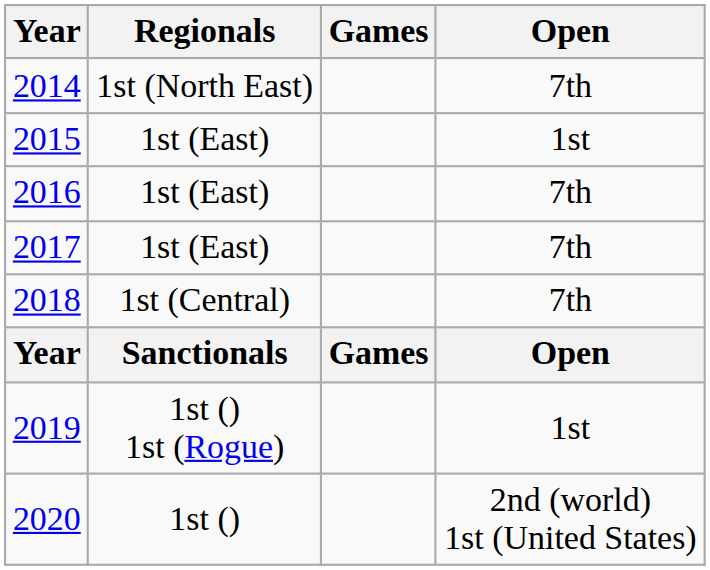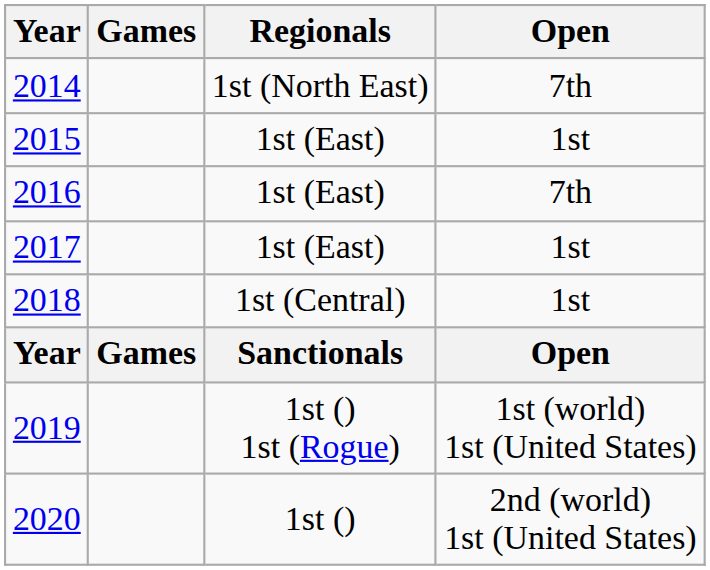 <table class="wikitable" style="text-align:center">
 <tr>
 <th>Year</th>
+<th>Games</th>
 <th>Regionals</th>
-<th>Games</th>
 <th>Open</th>
 </tr>
 <tr>
 <td><a href='#'>2014</a></td>
+<td></td>
 <td>1st (North East)</td>
-<td></td>
 <td>7th</td>
 </tr>
 <tr>
 <td><a href='#'>2015</a></td>
+<td></td>
 <td>1st (East)</td>
-<td></td>
 <td>1st</td>
 </tr>
 <tr>
 <td><a href='#'>2016</a></td>
+<td></td>
 <td>1st (East)</td>
-<td></td>
 <td>7th</td>
 </tr>
 <tr>
 <td><a href='#'>2017</a></td>
+<td></td>
 <td>1st (East)</td>
-<td></td>
-<td>7th</td>
+<td>1st</td>
 </tr>
 <tr>
 <td><a href='#'>2018</a></td>
+<td></td>
 <td>1st (Central)</td>
-<td></td>
-<td>7th</td>
+<td>1st</td>
 </tr>
 <tr>
 <th>Year</th>
+<th>Games</th>
 <th>Sanctionals</th>
-<th>Games</th>
 <th>Open</th>
 </tr>
 <tr>
 <td><a href='#'>2019</a></td>
+<td></td>
 <td>1st ()<br>1st (<a href='#'>Rogue</a>)</td>
-<td></td>
-<td>1st</td>
+<td>1st (world)<br>1st (United States)</td>
 </tr>
 <tr>
 <td><a href='#'>2020</a></td>
+<td></td>
 <td>1st ()</td>
-<td></td>
 <td>2nd (world)<br>1st (United States)</td>
 </tr>
 </table>
